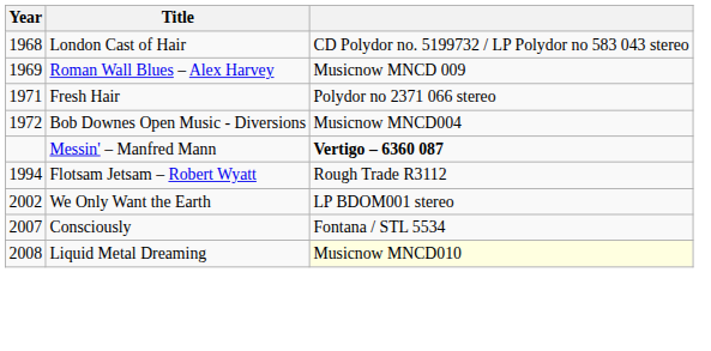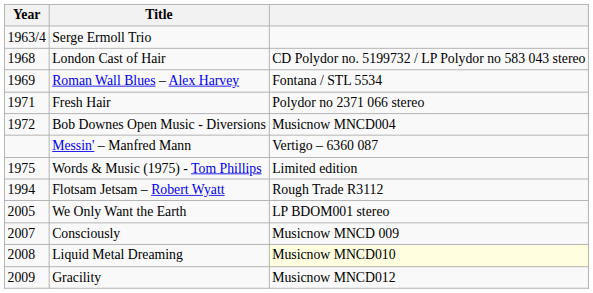 <table class="wikitable">
 <tr>
 <th>Year</th>
 <th>Title</th>
 <th></th>
+</tr>
+<tr>
+<td>1963/4</td>
+<td>Serge Ermoll Trio</td>
+<td></td>
 </tr>
 <tr>
 <td>1968</td>
 <td>London Cast of Hair </td>
 <td>CD Polydor no. 5199732 / LP Polydor no 583 043 stereo</td>
 </tr>
 <tr>
 <td>1969</td>
 <td><a href='#'>Roman Wall Blues</a> – <a href='#'>Alex Harvey</a></td>
-<td>Musicnow MNCD 009</td>
+<td>Fontana / STL 5534</td>
 </tr>
 <tr>
 <td>1971</td>
 <td>Fresh Hair</td>
 <td>Polydor no 2371 066 stereo</td>
 </tr>
 <tr>
 <td>1972</td>
 <td>Bob Downes Open Music - Diversions</td>
 <td>Musicnow MNCD004</td>
 </tr>
 <tr>
 <td></td>
 <td><a href='#'>Messin'</a> – Manfred Mann</td>
-<td><strong>Vertigo – 6360 087</strong></td>
+<td>Vertigo – 6360 087</td>
+</tr>
+<tr>
+<td>1975</td>
+<td>Words & Music (1975) - <a href='#'>Tom Phillips</a></td>
+<td>Limited edition </td>
 </tr>
 <tr>
 <td>1994</td>
 <td>Flotsam Jetsam – <a href='#'>Robert Wyatt</a></td>
 <td>Rough Trade R3112</td>
 </tr>
 <tr>
-<td>2002</td>
+<td>2005</td>
 <td>We Only Want the Earth</td>
 <td>LP BDOM001 stereo</td>
 </tr>
 <tr>
 <td>2007</td>
 <td>Consciously</td>
-<td>Fontana / STL 5534</td>
+<td>Musicnow MNCD 009</td>
 </tr>
 <tr>
 <td>2008</td>
 <td>Liquid Metal Dreaming</td>
 <td style="background: lightyellow;">Musicnow MNCD010</td>
 </tr>
+<tr>
+<td>2009</td>
+<td>Gracility</td>
+<td>Musicnow MNCD012</td>
+</tr>
 </table>
